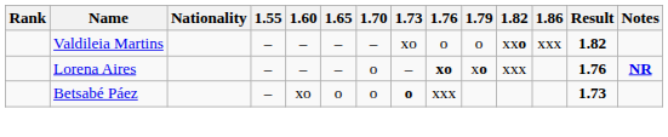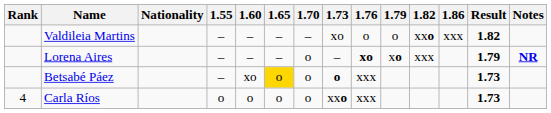 <table class="wikitable sortable" style="text-align:center">
 <tr>
 <th>Rank</th>
 <th>Name</th>
 <th>Nationality</th>
 <th>1.55</th>
 <th>1.60</th>
 <th>1.65</th>
 <th>1.70</th>
 <th>1.73</th>
 <th>1.76</th>
 <th>1.79</th>
 <th>1.82</th>
 <th>1.86</th>
 <th>Result</th>
 <th>Notes</th>
 </tr>
 <tr>
 <td></td>
 <td align=left><a href='#'>Valdileia Martins</a></td>
 <td align=left></td>
 <td>–</td>
 <td>–</td>
 <td>–</td>
 <td>–</td>
 <td>xo</td>
 <td>o</td>
 <td>o</td>
 <td>xx<strong>o</strong></td>
 <td>xxx</td>
 <td><strong>1.82</strong></td>
 <td></td>
 </tr>
 <tr>
 <td></td>
 <td align=left><a href='#'>Lorena Aires</a></td>
 <td align=left></td>
 <td>–</td>
 <td>–</td>
 <td>–</td>
 <td>o</td>
 <td>–</td>
 <td><strong>xo</strong></td>
 <td>x<strong>o</strong></td>
 <td>xxx</td>
 <td></td>
-<td><strong>1.76</strong></td>
+<td><strong>1.79</strong></td>
 <td><strong><a href='#'>NR</a></strong></td>
 </tr>
 <tr>
 <td></td>
 <td align=left><a href='#'>Betsabé Páez</a></td>
 <td align=left></td>
 <td>–</td>
 <td>xo</td>
-<td>o</td>
+<td style="background: gold;">o</td>
 <td>o</td>
 <td><strong>o</strong></td>
 <td>xxx</td>
 <td></td>
 <td></td>
 <td></td>
 <td><strong>1.73</strong></td>
 <td></td>
 </tr>
+<tr>
+<td>4</td>
+<td align=left><a href='#'>Carla Ríos</a></td>
+<td align=left></td>
+<td>o</td>
+<td>o</td>
+<td>o</td>
+<td>o</td>
+<td>xx<strong>o</strong></td>
+<td>xxx</td>
+<td></td>
+<td></td>
+<td></td>
+<td><strong>1.73</strong></td>
+<td></td>
+</tr>
 </table>
